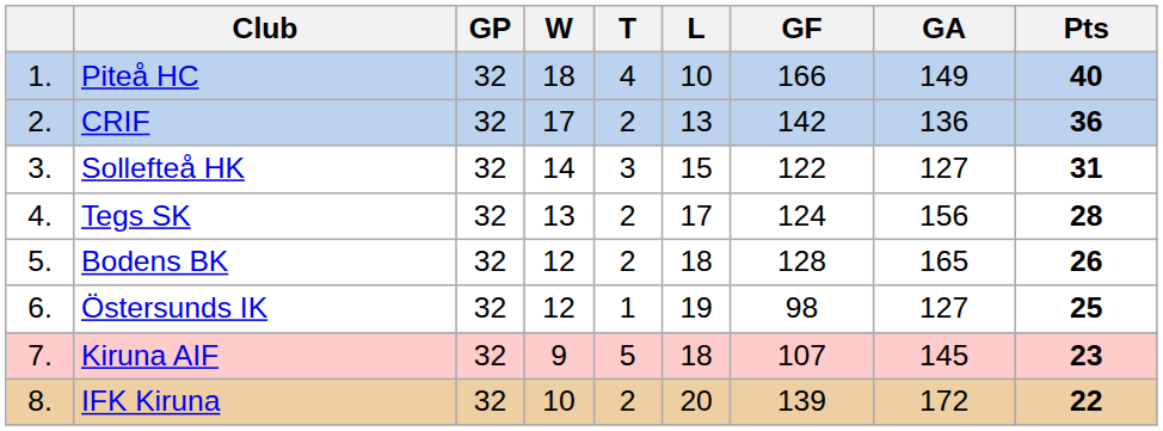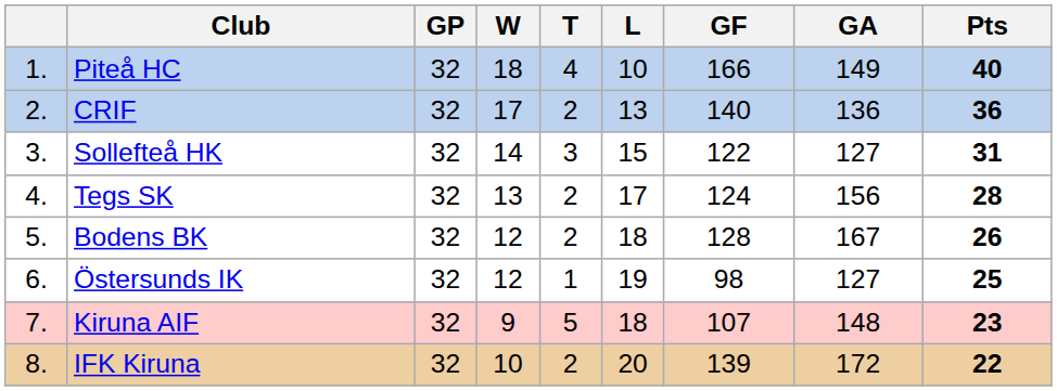 <table class="wikitable">
 <tr>
 <th width="30"></th>
 <th width="200">Club</th>
 <th width="30">GP</th>
 <th width="30">W</th>
 <th width="30">T</th>
 <th width="30">L</th>
 <th width="70">GF</th>
 <th width="70">GA</th>
 <th width="70">Pts</th>
 </tr>
 <tr bgcolor="#BCD2EE" align="center">
 <td>1.</td>
 <td align="left"><a href='#'>Piteå HC</a></td>
 <td>32</td>
 <td>18</td>
 <td>4</td>
 <td>10</td>
 <td>166</td>
 <td>149</td>
 <td><strong>40</strong></td>
 </tr>
 <tr bgcolor="#BCD2EE" align="center">
 <td>2.</td>
 <td align="left"><a href='#'>CRIF</a></td>
 <td>32</td>
 <td>17</td>
 <td>2</td>
 <td>13</td>
-<td>142</td>
+<td>140</td>
 <td>136</td>
 <td><strong>36</strong></td>
 </tr>
 <tr bgcolor="#FFFFFF" align="center">
 <td>3.</td>
 <td align="left"><a href='#'>Sollefteå HK</a></td>
 <td>32</td>
 <td>14</td>
 <td>3</td>
 <td>15</td>
 <td>122</td>
 <td>127</td>
 <td><strong>31</strong></td>
 </tr>
 <tr bgcolor="#FFFFFF" align="center">
 <td>4.</td>
 <td align="left"><a href='#'>Tegs SK</a></td>
 <td>32</td>
 <td>13</td>
 <td>2</td>
 <td>17</td>
 <td>124</td>
 <td>156</td>
 <td><strong>28</strong></td>
 </tr>
 <tr bgcolor="#FFFFFF" align="center">
 <td>5.</td>
 <td align="left"><a href='#'>Bodens BK</a></td>
 <td>32</td>
 <td>12</td>
 <td>2</td>
 <td>18</td>
 <td>128</td>
-<td>165</td>
+<td>167</td>
 <td><strong>26</strong></td>
 </tr>
 <tr bgcolor="#FFFFFF" align="center">
 <td>6.</td>
 <td align="left"><a href='#'>Östersunds IK</a></td>
 <td>32</td>
 <td>12</td>
 <td>1</td>
 <td>19</td>
 <td>98</td>
 <td>127</td>
 <td><strong>25</strong></td>
 </tr>
 <tr bgcolor="#FFCCCC" align="center">
 <td>7.</td>
 <td align="left"><a href='#'>Kiruna AIF</a></td>
 <td>32</td>
 <td>9</td>
 <td>5</td>
 <td>18</td>
 <td>107</td>
-<td>145</td>
+<td>148</td>
 <td><strong>23</strong></td>
 </tr>
 <tr bgcolor="#EECFA1" align="center">
 <td>8.</td>
 <td align="left"><a href='#'>IFK Kiruna</a></td>
 <td>32</td>
 <td>10</td>
 <td>2</td>
 <td>20</td>
 <td>139</td>
 <td>172</td>
 <td><strong>22</strong></td>
 </tr>
 </table>
